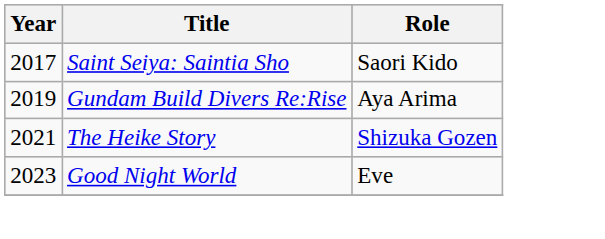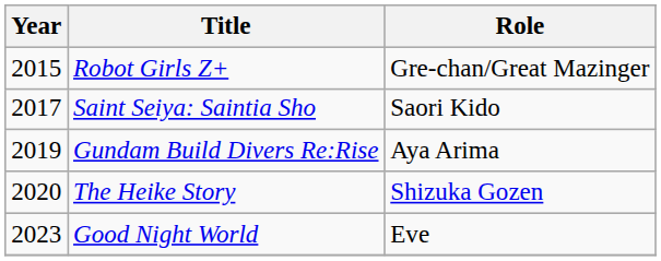 <table class="wikitable" style="font-size: 90%;">
 <tr>
 <th>Year</th>
 <th>Title</th>
 <th>Role</th>
+</tr>
+<tr>
+<td>2015</td>
+<td><em><a href='#'>Robot Girls Z+</a></em></td>
+<td>Gre-chan/Great Mazinger</td>
 </tr>
 <tr>
 <td>2017</td>
 <td><em><a href='#'>Saint Seiya: Saintia Sho</a></em></td>
 <td>Saori Kido</td>
 </tr>
 <tr>
 <td>2019</td>
 <td><em><a href='#'>Gundam Build Divers Re:Rise</a></em></td>
 <td>Aya Arima</td>
 </tr>
 <tr>
-<td>2021</td>
+<td>2020</td>
 <td><em><a href='#'>The Heike Story</a></em></td>
 <td><a href='#'>Shizuka Gozen</a></td>
 </tr>
 <tr>
 <td>2023</td>
 <td><em><a href='#'>Good Night World</a></em></td>
 <td>Eve</td>
 </tr>
 <tr>
 </tr>
 </table>
